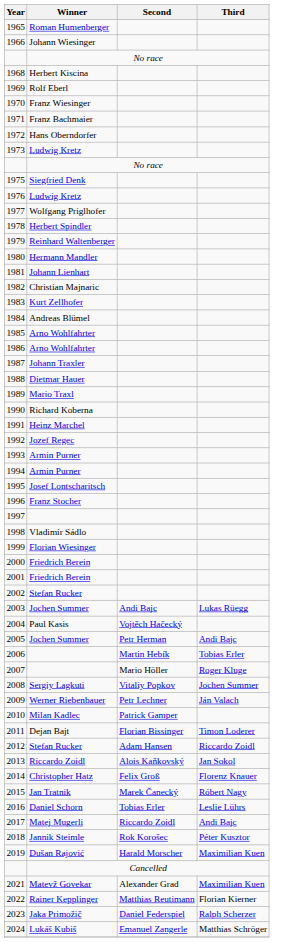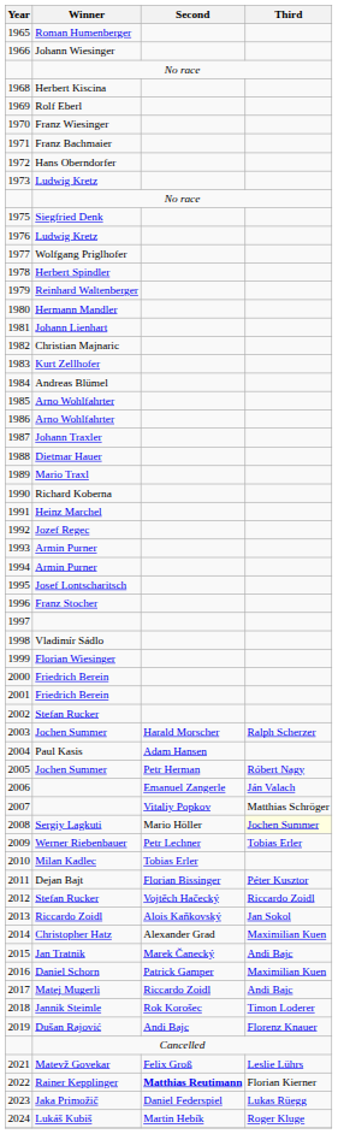 <table class="wikitable sortable" style="font-size:95%">
 <tr>
 <th>Year</th>
 <th>Winner</th>
 <th>Second</th>
 <th>Third</th>
 </tr>
 <tr>
 <td>1965</td>
 <td> <a href='#'>Roman Humenberger</a></td>
 <td></td>
 <td></td>
 </tr>
 <tr>
 <td>1966</td>
 <td> Johann Wiesinger</td>
 <td></td>
 <td></td>
 </tr>
 <tr>
 <td></td>
 <td colspan=3 align=center><em>No race</em></td>
 </tr>
 <tr>
 <td>1968</td>
 <td> Herbert Kiscina</td>
 <td></td>
 <td></td>
 </tr>
 <tr>
 <td>1969</td>
 <td> Rolf Eberl</td>
 <td></td>
 <td></td>
 </tr>
 <tr>
 <td>1970</td>
 <td> Franz Wiesinger</td>
 <td></td>
 <td></td>
 </tr>
 <tr>
 <td>1971</td>
 <td> Franz Bachmaier</td>
 <td></td>
 <td></td>
 </tr>
 <tr>
 <td>1972</td>
 <td> Hans Oberndorfer</td>
 <td></td>
 <td></td>
 </tr>
 <tr>
 <td>1973</td>
 <td> <a href='#'>Ludwig Kretz</a></td>
 <td></td>
 <td></td>
 </tr>
 <tr>
 <td></td>
 <td colspan=3 align=center><em>No race</em></td>
 </tr>
 <tr>
 <td>1975</td>
 <td> <a href='#'>Siegfried Denk</a></td>
 <td></td>
 <td></td>
 </tr>
 <tr>
 <td>1976</td>
 <td> <a href='#'>Ludwig Kretz</a></td>
 <td></td>
 <td></td>
 </tr>
 <tr>
 <td>1977</td>
 <td> Wolfgang Priglhofer</td>
 <td></td>
 <td></td>
 </tr>
 <tr>
 <td>1978</td>
 <td> <a href='#'>Herbert Spindler</a></td>
 <td></td>
 <td></td>
 </tr>
 <tr>
 <td>1979</td>
 <td> <a href='#'>Reinhard Waltenberger</a></td>
 <td></td>
 <td></td>
 </tr>
 <tr>
 <td>1980</td>
 <td> <a href='#'>Hermann Mandler</a></td>
 <td></td>
 <td></td>
 </tr>
 <tr>
 <td>1981</td>
 <td> <a href='#'>Johann Lienhart</a></td>
 <td></td>
 <td></td>
 </tr>
 <tr>
 <td>1982</td>
 <td> Christian Majnaric</td>
 <td></td>
 <td></td>
 </tr>
 <tr>
 <td>1983</td>
 <td> <a href='#'>Kurt Zellhofer</a></td>
 <td></td>
 <td></td>
 </tr>
 <tr>
 <td>1984</td>
 <td> Andreas Blümel</td>
 <td></td>
 <td></td>
 </tr>
 <tr>
 <td>1985</td>
 <td> <a href='#'>Arno Wohlfahrter</a></td>
 <td></td>
 <td></td>
 </tr>
 <tr>
 <td>1986</td>
 <td> <a href='#'>Arno Wohlfahrter</a></td>
 <td></td>
 <td></td>
 </tr>
 <tr>
 <td>1987</td>
 <td> <a href='#'>Johann Traxler</a></td>
 <td></td>
 <td></td>
 </tr>
 <tr>
 <td>1988</td>
 <td> <a href='#'>Dietmar Hauer</a></td>
 <td></td>
 <td></td>
 </tr>
 <tr>
 <td>1989</td>
 <td> <a href='#'>Mario Traxl</a></td>
 <td></td>
 <td></td>
 </tr>
 <tr>
 <td>1990</td>
 <td> Richard Koberna</td>
 <td></td>
 <td></td>
 </tr>
 <tr>
 <td>1991</td>
 <td> <a href='#'>Heinz Marchel</a></td>
 <td></td>
 <td></td>
 </tr>
 <tr>
 <td>1992</td>
 <td> <a href='#'>Jozef Regec</a></td>
 <td></td>
 <td></td>
 </tr>
 <tr>
 <td>1993</td>
 <td> <a href='#'>Armin Purner</a></td>
 <td></td>
 <td></td>
 </tr>
 <tr>
 <td>1994</td>
 <td> <a href='#'>Armin Purner</a></td>
 <td></td>
 <td></td>
 </tr>
 <tr>
 <td>1995</td>
 <td> <a href='#'>Josef Lontscharitsch</a></td>
 <td></td>
 <td></td>
 </tr>
 <tr>
 <td>1996</td>
 <td> <a href='#'>Franz Stocher</a></td>
 <td></td>
 <td></td>
 </tr>
 <tr>
 <td>1997</td>
 <td> </td>
 <td></td>
 <td></td>
 </tr>
 <tr>
 <td>1998</td>
 <td> Vladimír Sádlo</td>
 <td></td>
 <td></td>
 </tr>
 <tr>
 <td>1999</td>
 <td> <a href='#'>Florian Wiesinger</a></td>
 <td></td>
 <td></td>
 </tr>
 <tr>
 <td>2000</td>
 <td> <a href='#'>Friedrich Berein</a></td>
 <td></td>
 <td></td>
 </tr>
 <tr>
 <td>2001</td>
 <td> <a href='#'>Friedrich Berein</a></td>
 <td></td>
 <td></td>
 </tr>
 <tr>
 <td>2002</td>
 <td> <a href='#'>Stefan Rucker</a></td>
 <td></td>
 <td></td>
 </tr>
 <tr>
 <td>2003</td>
 <td> <a href='#'>Jochen Summer</a></td>
-<td> <a href='#'>Andi Bajc</a></td>
-<td> <a href='#'>Lukas Rüegg</a></td>
+<td> <a href='#'>Harald Morscher</a></td>
+<td> <a href='#'>Ralph Scherzer</a></td>
 </tr>
 <tr>
 <td>2004</td>
 <td> Paul Kasis</td>
-<td> <a href='#'>Vojtěch Hačecký</a></td>
+<td> <a href='#'>Adam Hansen</a></td>
 <td> </td>
 </tr>
 <tr>
 <td>2005</td>
 <td> <a href='#'>Jochen Summer</a></td>
 <td> <a href='#'>Petr Herman</a></td>
-<td> <a href='#'>Andi Bajc</a></td>
+<td> <a href='#'>Róbert Nagy</a></td>
 </tr>
 <tr>
 <td>2006</td>
 <td> </td>
-<td> <a href='#'>Martin Hebík</a></td>
-<td> <a href='#'>Tobias Erler</a></td>
+<td> <a href='#'>Emanuel Zangerle</a></td>
+<td> <a href='#'>Ján Valach</a></td>
 </tr>
 <tr>
 <td>2007</td>
 <td> </td>
-<td> Mario Höller</td>
-<td> <a href='#'>Roger Kluge</a></td>
+<td> <a href='#'>Vitaliy Popkov</a></td>
+<td> Matthias Schröger</td>
 </tr>
 <tr>
 <td>2008</td>
 <td> <a href='#'>Sergiy Lagkuti</a></td>
-<td> <a href='#'>Vitaliy Popkov</a></td>
-<td> <a href='#'>Jochen Summer</a></td>
+<td> Mario Höller</td>
+<td style="background: lightyellow;"> <a href='#'>Jochen Summer</a></td>
 </tr>
 <tr>
 <td>2009</td>
 <td> <a href='#'>Werner Riebenbauer</a></td>
 <td> <a href='#'>Petr Lechner</a></td>
-<td> <a href='#'>Ján Valach</a></td>
+<td> <a href='#'>Tobias Erler</a></td>
 </tr>
 <tr>
 <td>2010</td>
 <td> <a href='#'>Milan Kadlec</a></td>
-<td> <a href='#'>Patrick Gamper</a></td>
+<td> <a href='#'>Tobias Erler</a></td>
 <td> </td>
 </tr>
 <tr>
 <td>2011</td>
 <td> Dejan Bajt</td>
 <td> <a href='#'>Florian Bissinger</a></td>
-<td> <a href='#'>Timon Loderer</a></td>
+<td> <a href='#'>Péter Kusztor</a></td>
 </tr>
 <tr>
 <td>2012</td>
 <td> <a href='#'>Stefan Rucker</a></td>
-<td> <a href='#'>Adam Hansen</a></td>
+<td> <a href='#'>Vojtěch Hačecký</a></td>
 <td> <a href='#'>Riccardo Zoidl</a></td>
 </tr>
 <tr>
 <td>2013</td>
 <td> <a href='#'>Riccardo Zoidl</a></td>
 <td> <a href='#'>Alois Kaňkovský</a></td>
 <td> <a href='#'>Jan Sokol</a></td>
 </tr>
 <tr>
 <td>2014</td>
 <td> <a href='#'>Christopher Hatz</a></td>
-<td> <a href='#'>Felix Groß</a></td>
-<td> <a href='#'>Florenz Knauer</a></td>
+<td> Alexander Grad</td>
+<td> <a href='#'>Maximilian Kuen</a></td>
 </tr>
 <tr>
 <td>2015</td>
 <td> <a href='#'>Jan Tratnik</a></td>
 <td> <a href='#'>Marek Čanecký</a></td>
-<td> <a href='#'>Róbert Nagy</a></td>
+<td> <a href='#'>Andi Bajc</a></td>
 </tr>
 <tr>
 <td>2016</td>
 <td> <a href='#'>Daniel Schorn</a></td>
-<td> <a href='#'>Tobias Erler</a></td>
-<td> <a href='#'>Leslie Lührs</a></td>
+<td> <a href='#'>Patrick Gamper</a></td>
+<td> <a href='#'>Maximilian Kuen</a></td>
 </tr>
 <tr>
 <td>2017</td>
 <td> <a href='#'>Matej Mugerli</a></td>
 <td> <a href='#'>Riccardo Zoidl</a></td>
 <td> <a href='#'>Andi Bajc</a></td>
 </tr>
 <tr>
 <td>2018</td>
 <td> <a href='#'>Jannik Steimle</a></td>
 <td> <a href='#'>Rok Korošec</a></td>
-<td> <a href='#'>Péter Kusztor</a></td>
+<td> <a href='#'>Timon Loderer</a></td>
 </tr>
 <tr>
 <td>2019</td>
 <td> <a href='#'>Dušan Rajović</a></td>
-<td> <a href='#'>Harald Morscher</a></td>
-<td> <a href='#'>Maximilian Kuen</a></td>
+<td> <a href='#'>Andi Bajc</a></td>
+<td> <a href='#'>Florenz Knauer</a></td>
 </tr>
 <tr>
 <td></td>
 <td colspan=3 align=center><em>Cancelled</em></td>
 </tr>
 <tr>
 <td>2021</td>
 <td> <a href='#'>Matevž Govekar</a></td>
-<td> Alexander Grad</td>
-<td> <a href='#'>Maximilian Kuen</a></td>
+<td> <a href='#'>Felix Groß</a></td>
+<td> <a href='#'>Leslie Lührs</a></td>
 </tr>
 <tr>
 <td>2022</td>
 <td> <a href='#'>Rainer Kepplinger</a></td>
-<td> <a href='#'>Matthias Reutimann</a></td>
+<td><strong> <a href='#'>Matthias Reutimann</a></strong></td>
 <td> Florian Kierner</td>
 </tr>
 <tr>
 <td>2023</td>
 <td> <a href='#'>Jaka Primožič</a></td>
 <td> <a href='#'>Daniel Federspiel</a></td>
-<td> <a href='#'>Ralph Scherzer</a></td>
+<td> <a href='#'>Lukas Rüegg</a></td>
 </tr>
 <tr>
 <td>2024</td>
 <td> <a href='#'>Lukáš Kubiš</a></td>
-<td> <a href='#'>Emanuel Zangerle</a></td>
-<td> Matthias Schröger</td>
+<td> <a href='#'>Martin Hebík</a></td>
+<td> <a href='#'>Roger Kluge</a></td>
 </tr>
 <tr>
 </tr>
 </table>
